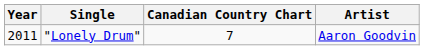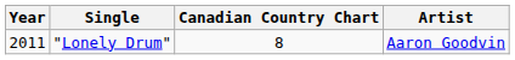 <table class="wikitable" style="text-align:center;">
 <tr>
 <th>Year</th>
 <th>Single</th>
 <th>Canadian Country Chart</th>
 <th>Artist</th>
 </tr>
 <tr>
 <td>2011</td>
 <td>"<a href='#'>Lonely Drum</a>"</td>
-<td>7</td>
+<td>8</td>
 <td><a href='#'>Aaron Goodvin</a></td>
 </tr>
 </table>
